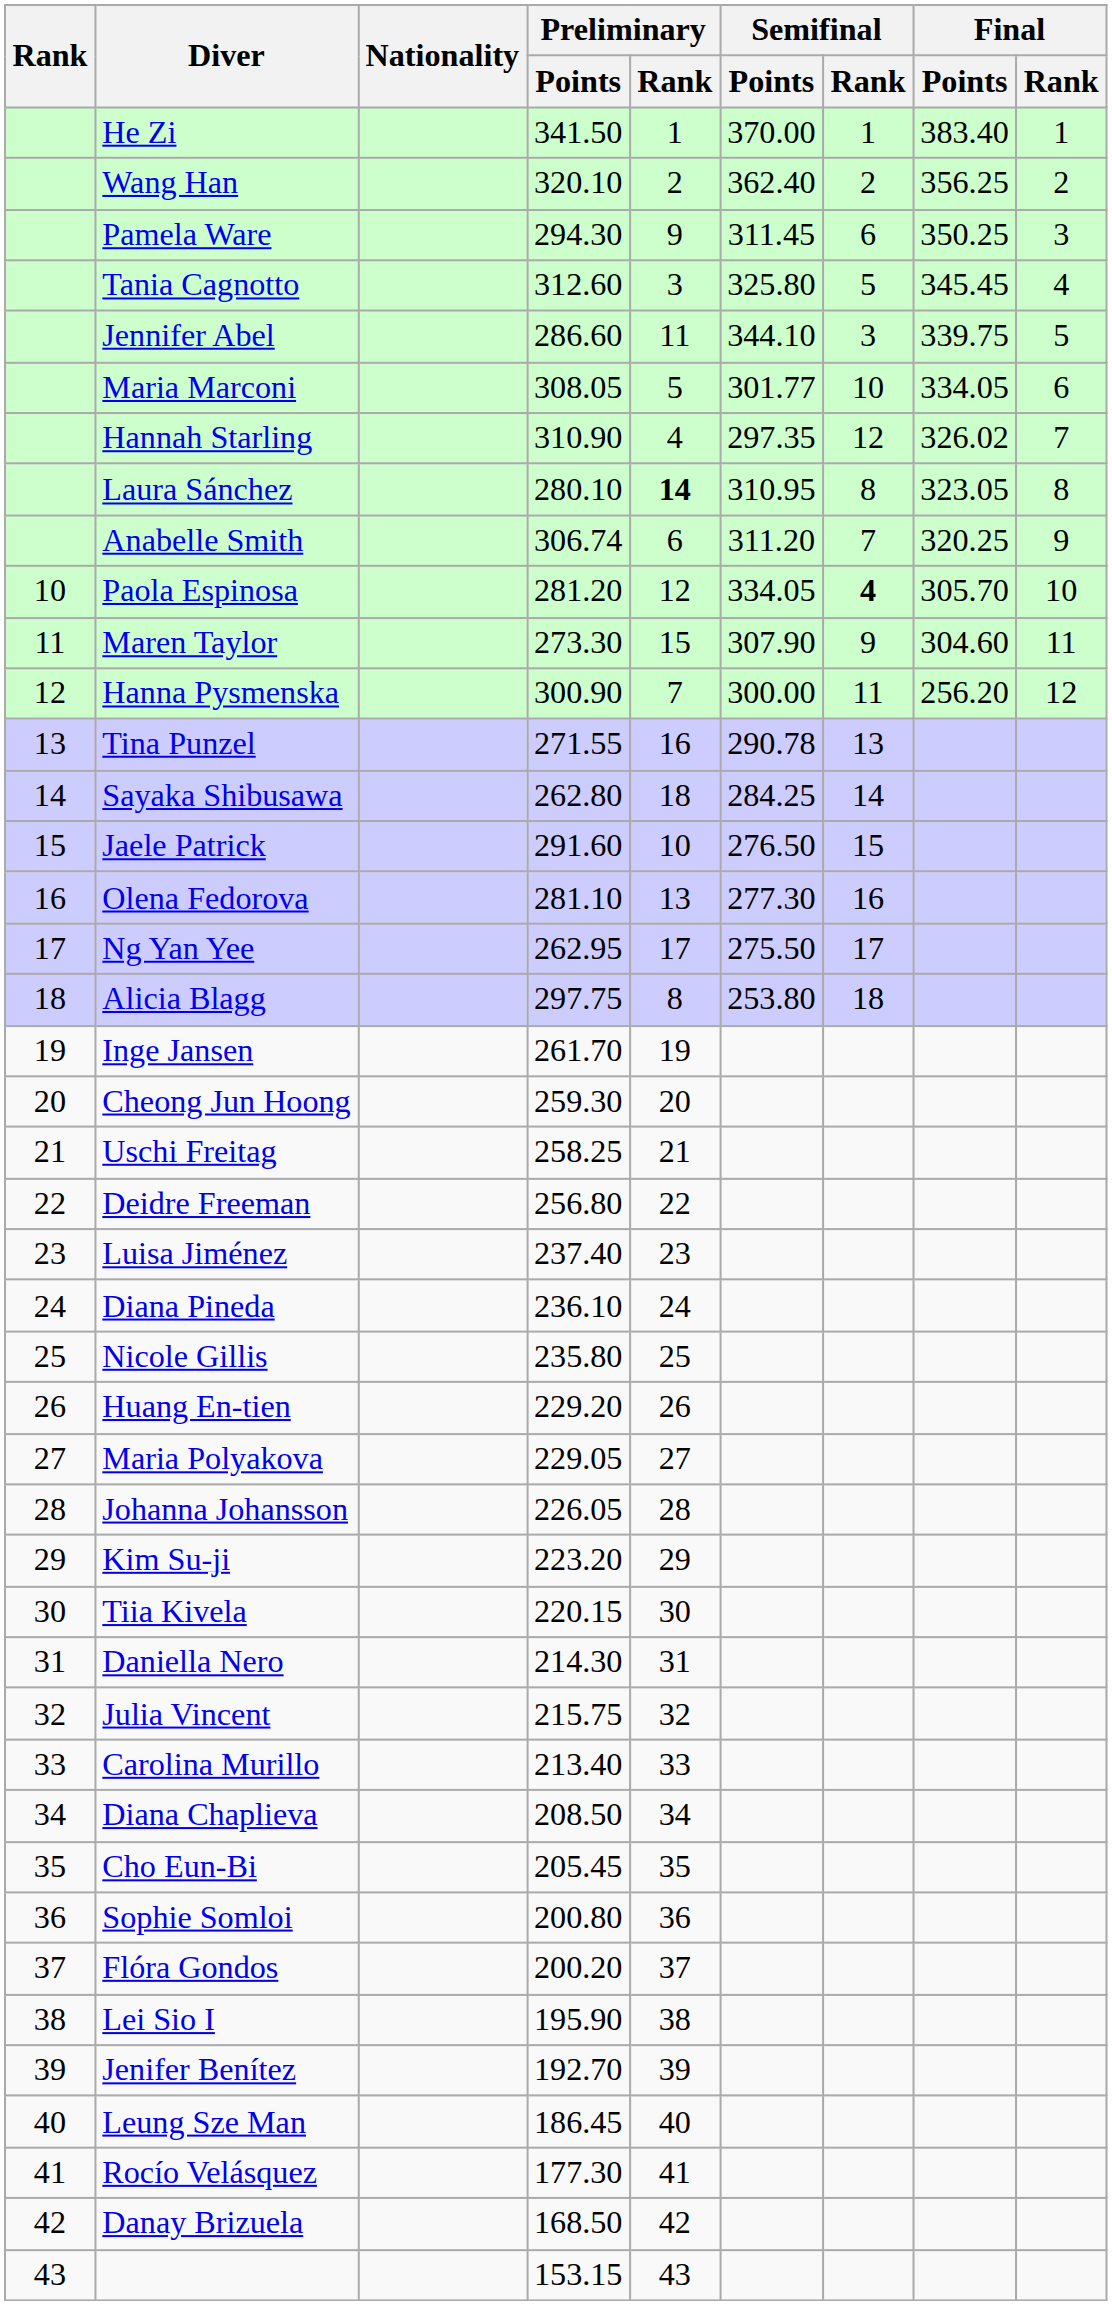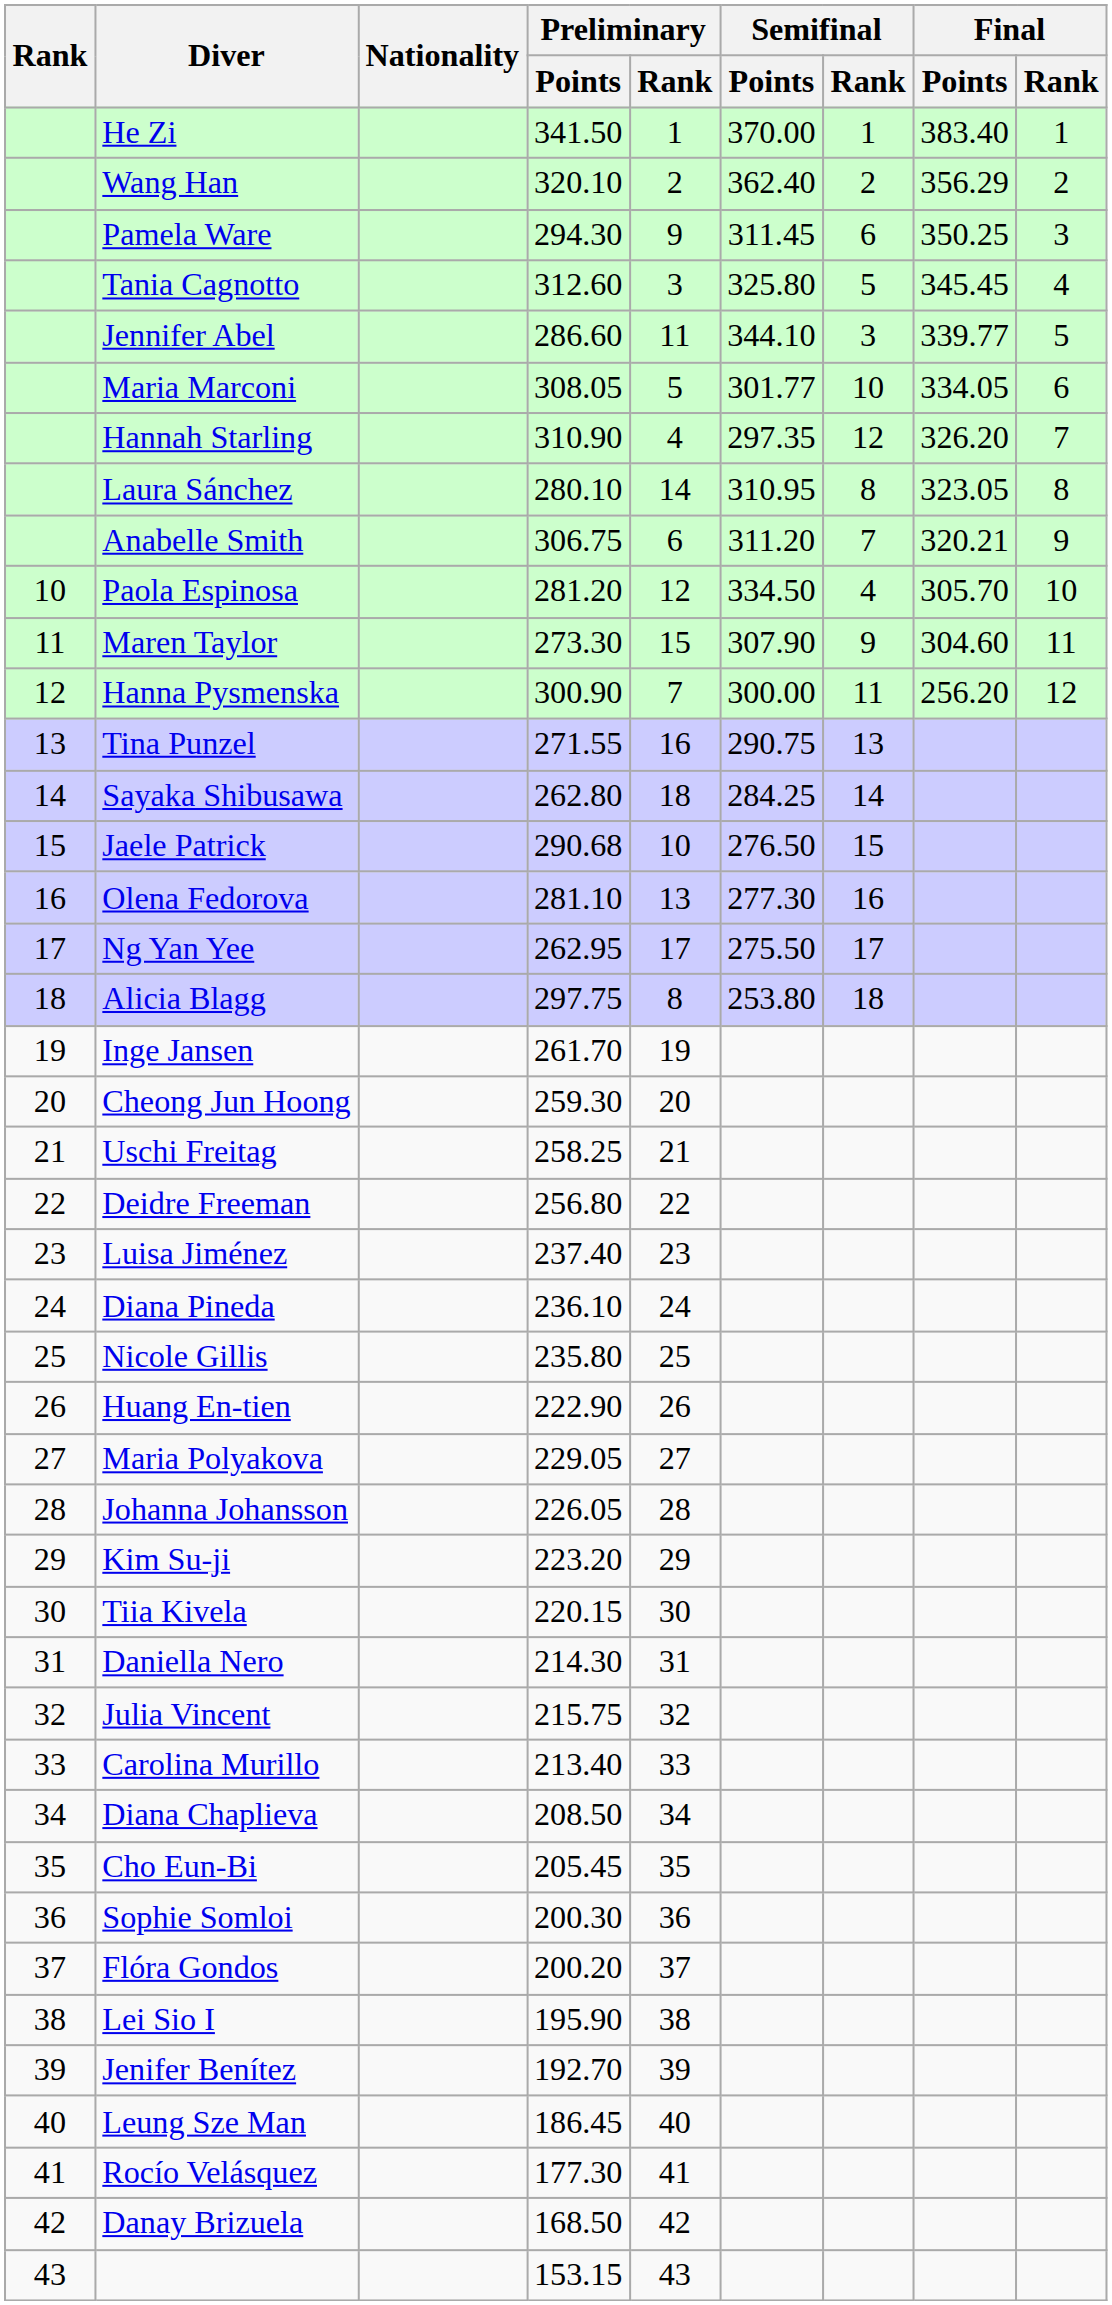 <table class="wikitable sortable" style="text-align:center">
 <tr>
 <th rowspan="2">Rank</th>
 <th rowspan="2">Diver</th>
 <th rowspan="2">Nationality</th>
 <th colspan="2">Preliminary</th>
 <th colspan="2">Semifinal</th>
 <th colspan="2">Final</th>
 </tr>
 <tr>
 <th>Points</th>
 <th>Rank</th>
 <th>Points</th>
 <th>Rank</th>
 <th>Points</th>
 <th>Rank</th>
 </tr>
 <tr bgcolor=ccffcc>
 <td></td>
 <td align=left><a href='#'>He Zi</a></td>
 <td align=left></td>
 <td>341.50</td>
 <td>1</td>
 <td>370.00</td>
 <td>1</td>
 <td>383.40</td>
 <td>1</td>
 </tr>
 <tr bgcolor=ccffcc>
 <td></td>
 <td align=left><a href='#'>Wang Han</a></td>
 <td align=left></td>
 <td>320.10</td>
 <td>2</td>
 <td>362.40</td>
 <td>2</td>
-<td>356.25</td>
+<td>356.29</td>
 <td>2</td>
 </tr>
 <tr bgcolor=ccffcc>
 <td></td>
 <td align=left><a href='#'>Pamela Ware</a></td>
 <td align=left></td>
 <td>294.30</td>
 <td>9</td>
 <td>311.45</td>
 <td>6</td>
 <td>350.25</td>
 <td>3</td>
 </tr>
 <tr bgcolor=ccffcc>
 <td></td>
 <td align=left><a href='#'>Tania Cagnotto</a></td>
 <td align=left></td>
 <td>312.60</td>
 <td>3</td>
 <td>325.80</td>
 <td>5</td>
 <td>345.45</td>
 <td>4</td>
 </tr>
 <tr bgcolor=ccffcc>
 <td></td>
 <td align=left><a href='#'>Jennifer Abel</a></td>
 <td align=left></td>
 <td>286.60</td>
 <td>11</td>
 <td>344.10</td>
 <td>3</td>
-<td>339.75</td>
+<td>339.77</td>
 <td>5</td>
 </tr>
 <tr bgcolor=ccffcc>
 <td></td>
 <td align=left><a href='#'>Maria Marconi</a></td>
 <td align=left></td>
 <td>308.05</td>
 <td>5</td>
 <td>301.77</td>
 <td>10</td>
 <td>334.05</td>
 <td>6</td>
 </tr>
 <tr bgcolor=ccffcc>
 <td></td>
 <td align=left><a href='#'>Hannah Starling</a></td>
 <td align=left></td>
 <td>310.90</td>
 <td>4</td>
 <td>297.35</td>
 <td>12</td>
-<td>326.02</td>
+<td>326.20</td>
 <td>7</td>
 </tr>
 <tr bgcolor=ccffcc>
 <td></td>
 <td align=left><a href='#'>Laura Sánchez</a></td>
 <td align=left></td>
 <td>280.10</td>
-<td><strong>14</strong></td>
+<td>14</td>
 <td>310.95</td>
 <td>8</td>
 <td>323.05</td>
 <td>8</td>
 </tr>
 <tr bgcolor=ccffcc>
 <td></td>
 <td align=left><a href='#'>Anabelle Smith</a></td>
 <td align=left></td>
-<td>306.74</td>
+<td>306.75</td>
 <td>6</td>
 <td>311.20</td>
 <td>7</td>
-<td>320.25</td>
+<td>320.21</td>
 <td>9</td>
 </tr>
 <tr bgcolor=ccffcc>
 <td>10</td>
 <td align=left><a href='#'>Paola Espinosa</a></td>
 <td align=left></td>
 <td>281.20</td>
 <td>12</td>
-<td>334.05</td>
-<td><strong>4</strong></td>
+<td>334.50</td>
+<td>4</td>
 <td>305.70</td>
 <td>10</td>
 </tr>
 <tr bgcolor=ccffcc>
 <td>11</td>
 <td align=left><a href='#'>Maren Taylor</a></td>
 <td align=left></td>
 <td>273.30</td>
 <td>15</td>
 <td>307.90</td>
 <td>9</td>
 <td>304.60</td>
 <td>11</td>
 </tr>
 <tr bgcolor=ccffcc>
 <td>12</td>
 <td align=left><a href='#'>Hanna Pysmenska</a></td>
 <td align=left></td>
 <td>300.90</td>
 <td>7</td>
 <td>300.00</td>
 <td>11</td>
 <td>256.20</td>
 <td>12</td>
 </tr>
 <tr bgcolor=ccccff>
 <td>13</td>
 <td align=left><a href='#'>Tina Punzel</a></td>
 <td align=left></td>
 <td>271.55</td>
 <td>16</td>
-<td>290.78</td>
+<td>290.75</td>
 <td>13</td>
 <td></td>
 <td></td>
 </tr>
 <tr bgcolor=ccccff>
 <td>14</td>
 <td align=left><a href='#'>Sayaka Shibusawa</a></td>
 <td align=left></td>
 <td>262.80</td>
 <td>18</td>
 <td>284.25</td>
 <td>14</td>
 <td></td>
 <td></td>
 </tr>
 <tr bgcolor=ccccff>
 <td>15</td>
 <td align=left><a href='#'>Jaele Patrick</a></td>
 <td align=left></td>
-<td>291.60</td>
+<td>290.68</td>
 <td>10</td>
 <td>276.50</td>
 <td>15</td>
 <td></td>
 <td></td>
 </tr>
 <tr bgcolor=ccccff>
 <td>16</td>
 <td align=left><a href='#'>Olena Fedorova</a></td>
 <td align=left></td>
 <td>281.10</td>
 <td>13</td>
 <td>277.30</td>
 <td>16</td>
 <td></td>
 <td></td>
 </tr>
 <tr bgcolor=ccccff>
 <td>17</td>
 <td align=left><a href='#'>Ng Yan Yee</a></td>
 <td align=left></td>
 <td>262.95</td>
 <td>17</td>
 <td>275.50</td>
 <td>17</td>
 <td></td>
 <td></td>
 </tr>
 <tr bgcolor=ccccff>
 <td>18</td>
 <td align=left><a href='#'>Alicia Blagg</a></td>
 <td align=left></td>
 <td>297.75</td>
 <td>8</td>
 <td>253.80</td>
 <td>18</td>
 <td></td>
 <td></td>
 </tr>
 <tr>
 <td>19</td>
 <td align=left><a href='#'>Inge Jansen</a></td>
 <td align=left></td>
 <td>261.70</td>
 <td>19</td>
 <td></td>
 <td></td>
 <td></td>
 <td></td>
 </tr>
 <tr>
 <td>20</td>
 <td align=left><a href='#'>Cheong Jun Hoong</a></td>
 <td align=left></td>
 <td>259.30</td>
 <td>20</td>
 <td></td>
 <td></td>
 <td></td>
 <td></td>
 </tr>
 <tr>
 <td>21</td>
 <td align=left><a href='#'>Uschi Freitag</a></td>
 <td align=left></td>
 <td>258.25</td>
 <td>21</td>
 <td></td>
 <td></td>
 <td></td>
 <td></td>
 </tr>
 <tr>
 <td>22</td>
 <td align=left><a href='#'>Deidre Freeman</a></td>
 <td align=left></td>
 <td>256.80</td>
 <td>22</td>
 <td></td>
 <td></td>
 <td></td>
 <td></td>
 </tr>
 <tr>
 <td>23</td>
 <td align=left><a href='#'>Luisa Jiménez</a></td>
 <td align=left></td>
 <td>237.40</td>
 <td>23</td>
 <td></td>
 <td></td>
 <td></td>
 <td></td>
 </tr>
 <tr>
 <td>24</td>
 <td align=left><a href='#'>Diana Pineda</a></td>
 <td align=left></td>
 <td>236.10</td>
 <td>24</td>
 <td></td>
 <td></td>
 <td></td>
 <td></td>
 </tr>
 <tr>
 <td>25</td>
 <td align=left><a href='#'>Nicole Gillis</a></td>
 <td align=left></td>
 <td>235.80</td>
 <td>25</td>
 <td></td>
 <td></td>
 <td></td>
 <td></td>
 </tr>
 <tr>
 <td>26</td>
 <td align=left><a href='#'>Huang En-tien</a></td>
 <td align=left></td>
-<td>229.20</td>
+<td>222.90</td>
 <td>26</td>
 <td></td>
 <td></td>
 <td></td>
 <td></td>
 </tr>
 <tr>
 <td>27</td>
 <td align=left><a href='#'>Maria Polyakova</a></td>
 <td align=left></td>
 <td>229.05</td>
 <td>27</td>
 <td></td>
 <td></td>
 <td></td>
 <td></td>
 </tr>
 <tr>
 <td>28</td>
 <td align=left><a href='#'>Johanna Johansson</a></td>
 <td align=left></td>
 <td>226.05</td>
 <td>28</td>
 <td></td>
 <td></td>
 <td></td>
 <td></td>
 </tr>
 <tr>
 <td>29</td>
 <td align=left><a href='#'>Kim Su-ji</a></td>
 <td align=left></td>
 <td>223.20</td>
 <td>29</td>
 <td></td>
 <td></td>
 <td></td>
 <td></td>
 </tr>
 <tr>
 <td>30</td>
 <td align=left><a href='#'>Tiia Kivela</a></td>
 <td align=left></td>
 <td>220.15</td>
 <td>30</td>
 <td></td>
 <td></td>
 <td></td>
 <td></td>
 </tr>
 <tr>
 <td>31</td>
 <td align=left><a href='#'>Daniella Nero</a></td>
 <td align=left></td>
 <td>214.30</td>
 <td>31</td>
 <td></td>
 <td></td>
 <td></td>
 <td></td>
 </tr>
 <tr>
 <td>32</td>
 <td align=left><a href='#'>Julia Vincent</a></td>
 <td align=left></td>
 <td>215.75</td>
 <td>32</td>
 <td></td>
 <td></td>
 <td></td>
 <td></td>
 </tr>
 <tr>
 <td>33</td>
 <td align=left><a href='#'>Carolina Murillo</a></td>
 <td align=left></td>
 <td>213.40</td>
 <td>33</td>
 <td></td>
 <td></td>
 <td></td>
 <td></td>
 </tr>
 <tr>
 <td>34</td>
 <td align=left><a href='#'>Diana Chaplieva</a></td>
 <td align=left></td>
 <td>208.50</td>
 <td>34</td>
 <td></td>
 <td></td>
 <td></td>
 <td></td>
 </tr>
 <tr>
 <td>35</td>
 <td align=left><a href='#'>Cho Eun-Bi</a></td>
 <td align=left></td>
 <td>205.45</td>
 <td>35</td>
 <td></td>
 <td></td>
 <td></td>
 <td></td>
 </tr>
 <tr>
 <td>36</td>
 <td align=left><a href='#'>Sophie Somloi</a></td>
 <td align=left></td>
-<td>200.80</td>
+<td>200.30</td>
 <td>36</td>
 <td></td>
 <td></td>
 <td></td>
 <td></td>
 </tr>
 <tr>
 <td>37</td>
 <td align=left><a href='#'>Flóra Gondos</a></td>
 <td align=left></td>
 <td>200.20</td>
 <td>37</td>
 <td></td>
 <td></td>
 <td></td>
 <td></td>
 </tr>
 <tr>
 <td>38</td>
 <td align=left><a href='#'>Lei Sio I</a></td>
 <td align=left></td>
 <td>195.90</td>
 <td>38</td>
 <td></td>
 <td></td>
 <td></td>
 <td></td>
 </tr>
 <tr>
 <td>39</td>
 <td align=left><a href='#'>Jenifer Benítez</a></td>
 <td align=left></td>
 <td>192.70</td>
 <td>39</td>
 <td></td>
 <td></td>
 <td></td>
 <td></td>
 </tr>
 <tr>
 <td>40</td>
 <td align=left><a href='#'>Leung Sze Man</a></td>
 <td align=left></td>
 <td>186.45</td>
 <td>40</td>
 <td></td>
 <td></td>
 <td></td>
 <td></td>
 </tr>
 <tr>
 <td>41</td>
 <td align=left><a href='#'>Rocío Velásquez</a></td>
 <td align=left></td>
 <td>177.30</td>
 <td>41</td>
 <td></td>
 <td></td>
 <td></td>
 <td></td>
 </tr>
 <tr>
 <td>42</td>
 <td align=left><a href='#'>Danay Brizuela</a></td>
 <td align=left></td>
 <td>168.50</td>
 <td>42</td>
 <td></td>
 <td></td>
 <td></td>
 <td></td>
 </tr>
 <tr>
 <td>43</td>
 <td align=left></td>
 <td align=left></td>
 <td>153.15</td>
 <td>43</td>
 <td></td>
 <td></td>
 <td></td>
 <td></td>
 </tr>
 </table>
